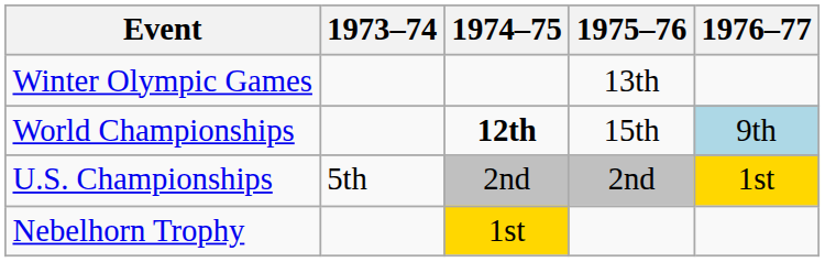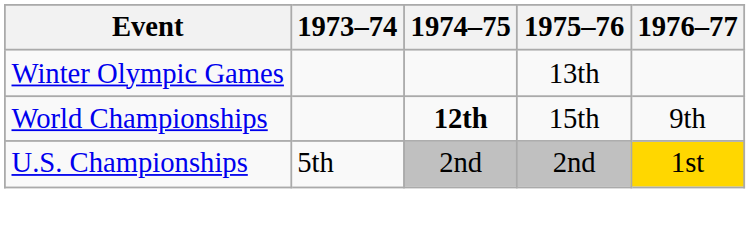 <table class="wikitable">
 <tr>
 <th>Event</th>
 <th>1973–74</th>
 <th>1974–75</th>
 <th>1975–76</th>
 <th>1976–77</th>
 </tr>
 <tr>
 <td><a href='#'>Winter Olympic Games</a></td>
 <td></td>
 <td></td>
 <td align="center">13th</td>
 <td></td>
 </tr>
 <tr>
 <td><a href='#'>World Championships</a></td>
 <td></td>
 <td align="center"><strong>12th</strong></td>
 <td align="center">15th</td>
-<td align="center" style="background: lightblue;">9th</td>
+<td align="center">9th</td>
 </tr>
 <tr>
 <td><a href='#'>U.S. Championships</a></td>
 <td>5th</td>
 <td align="center" bgcolor="silver">2nd</td>
 <td align="center" bgcolor="silver">2nd</td>
 <td align="center" bgcolor="gold">1st</td>
 </tr>
-<tr>
-<td><a href='#'>Nebelhorn Trophy</a></td>
-<td></td>
-<td align="center" bgcolor="gold">1st</td>
-<td></td>
-<td></td>
-</tr>
 </table>
